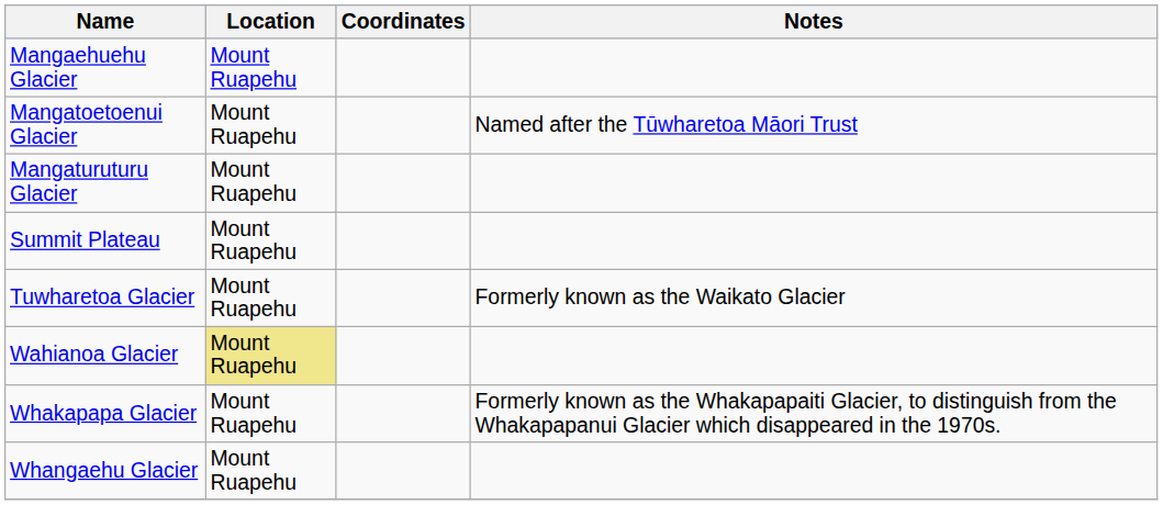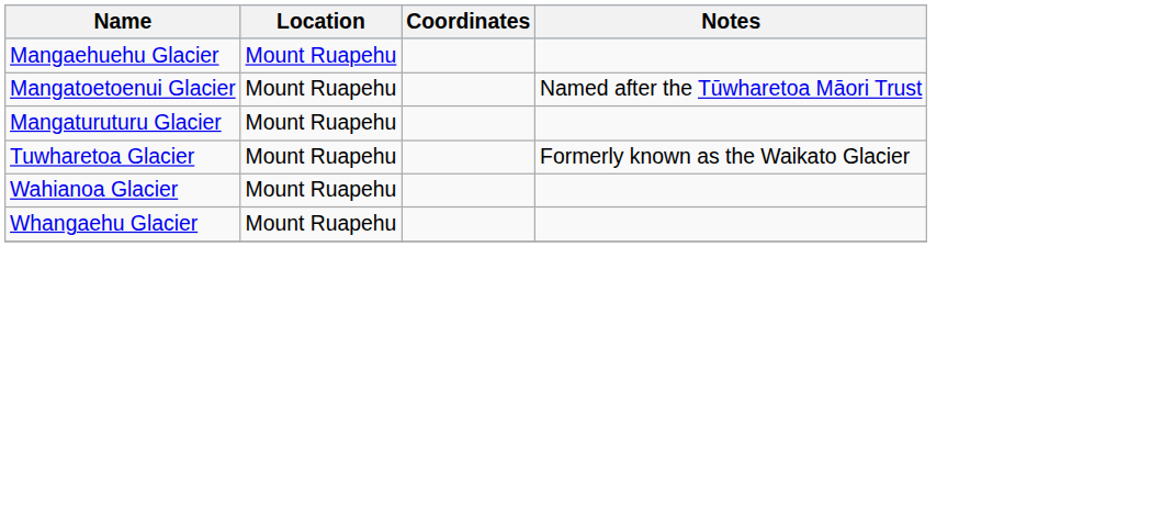 <table class="wikitable sortable">
 <tr bgcolor=#99CCFF>
 <th>Name</th>
 <th>Location</th>
 <th>Coordinates</th>
 <th>Notes</th>
 </tr>
 <tr>
 <td><a href='#'>Mangaehuehu Glacier</a></td>
 <td><a href='#'>Mount Ruapehu</a></td>
 <td></td>
 <td></td>
 </tr>
 <tr>
 <td><a href='#'>Mangatoetoenui Glacier</a></td>
 <td>Mount Ruapehu</td>
 <td></td>
 <td>Named after the <a href='#'>Tūwharetoa Māori Trust</a></td>
 </tr>
 <tr>
 <td><a href='#'>Mangaturuturu Glacier</a></td>
 <td>Mount Ruapehu</td>
 <td></td>
 <td></td>
 </tr>
 <tr>
-<td><a href='#'>Summit Plateau</a></td>
-<td>Mount Ruapehu</td>
-<td></td>
-<td></td>
-</tr>
-<tr>
 <td><a href='#'>Tuwharetoa Glacier</a></td>
 <td>Mount Ruapehu</td>
 <td></td>
 <td>Formerly known as the Waikato Glacier</td>
 </tr>
 <tr>
 <td><a href='#'>Wahianoa Glacier</a></td>
-<td style="background: khaki;">Mount Ruapehu</td>
+<td>Mount Ruapehu</td>
 <td></td>
 <td></td>
-</tr>
-<tr>
-<td><a href='#'>Whakapapa Glacier</a></td>
-<td>Mount Ruapehu</td>
-<td></td>
-<td>Formerly known as the Whakapapaiti Glacier, to distinguish from the Whakapapanui Glacier which disappeared in the 1970s.</td>
 </tr>
 <tr>
 <td><a href='#'>Whangaehu Glacier</a></td>
 <td>Mount Ruapehu</td>
 <td></td>
 <td></td>
 </tr>
 <tr>
 </tr>
 </table>
